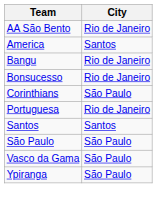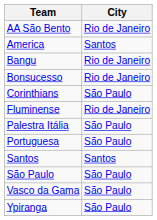 <table class="wikitable sortable">
 <tr>
 <th>Team</th>
 <th>City</th>
 </tr>
 <tr>
 <td><a href='#'>AA São Bento</a></td>
 <td> <a href='#'>Rio de Janeiro</a></td>
 </tr>
 <tr>
 <td><a href='#'>America</a></td>
 <td> <a href='#'>Santos</a></td>
 </tr>
 <tr>
 <td><a href='#'>Bangu</a></td>
 <td> <a href='#'>Rio de Janeiro</a></td>
 </tr>
 <tr>
 <td><a href='#'>Bonsucesso</a></td>
 <td> <a href='#'>Rio de Janeiro</a></td>
 </tr>
 <tr>
 <td><a href='#'>Corinthians</a></td>
 <td> <a href='#'>São Paulo</a></td>
 </tr>
 <tr>
+<td><a href='#'>Fluminense</a></td>
+<td> <a href='#'>Rio de Janeiro</a></td>
+</tr>
+<tr>
+<td><a href='#'>Palestra Itália</a></td>
+<td> <a href='#'>São Paulo</a></td>
+</tr>
+<tr>
 <td><a href='#'>Portuguesa</a></td>
-<td> <a href='#'>Rio de Janeiro</a></td>
+<td> <a href='#'>São Paulo</a></td>
 </tr>
 <tr>
 <td><a href='#'>Santos</a></td>
 <td> <a href='#'>Santos</a></td>
 </tr>
 <tr>
 <td><a href='#'>São Paulo</a></td>
 <td> <a href='#'>São Paulo</a></td>
 </tr>
 <tr>
 <td><a href='#'>Vasco da Gama</a></td>
 <td> <a href='#'>São Paulo</a></td>
 </tr>
 <tr>
 <td><a href='#'>Ypiranga</a></td>
 <td> <a href='#'>São Paulo</a></td>
 </tr>
 </table>
